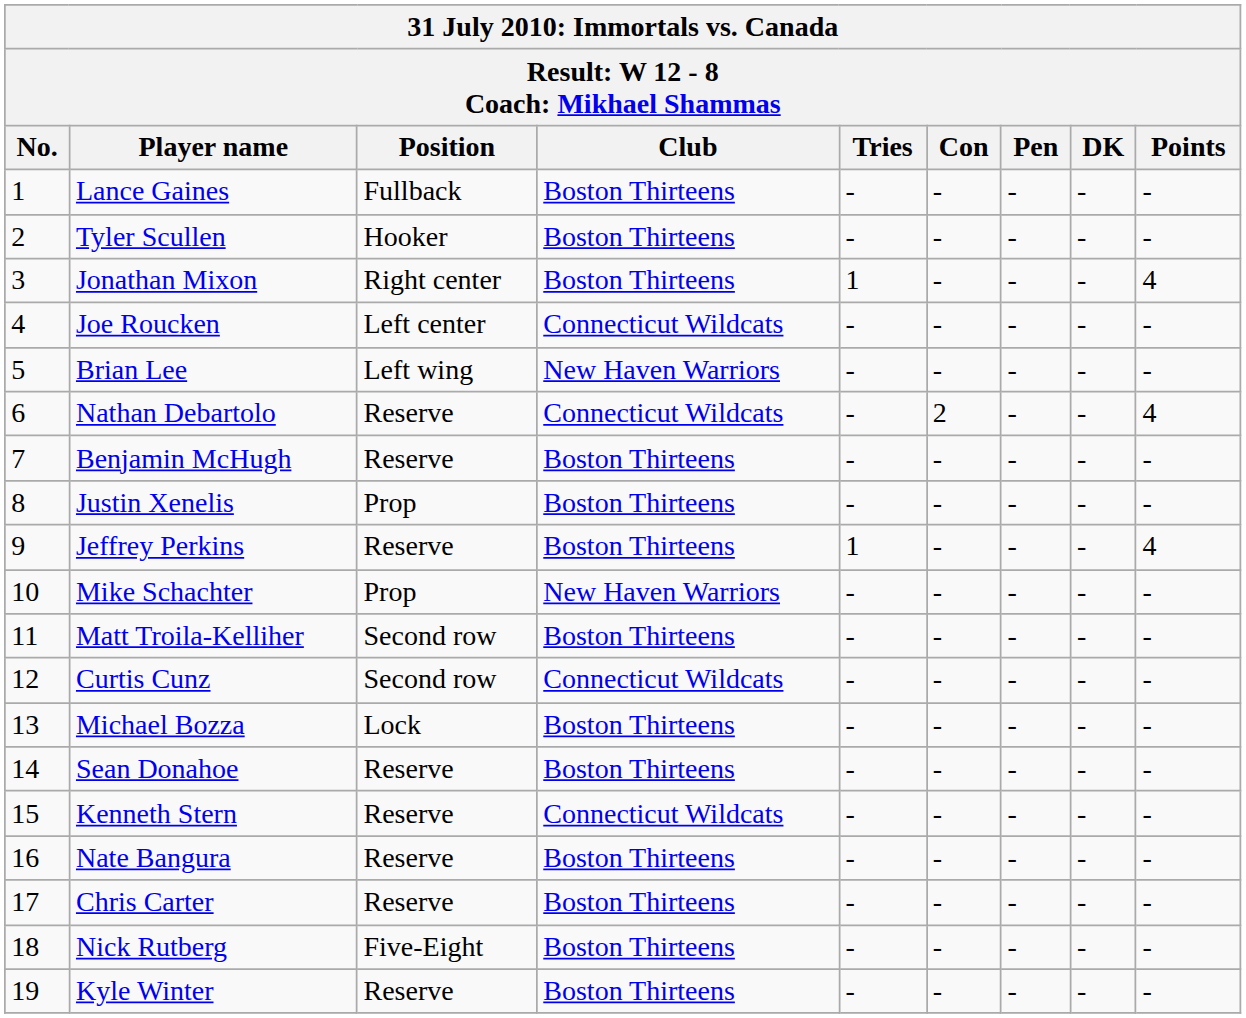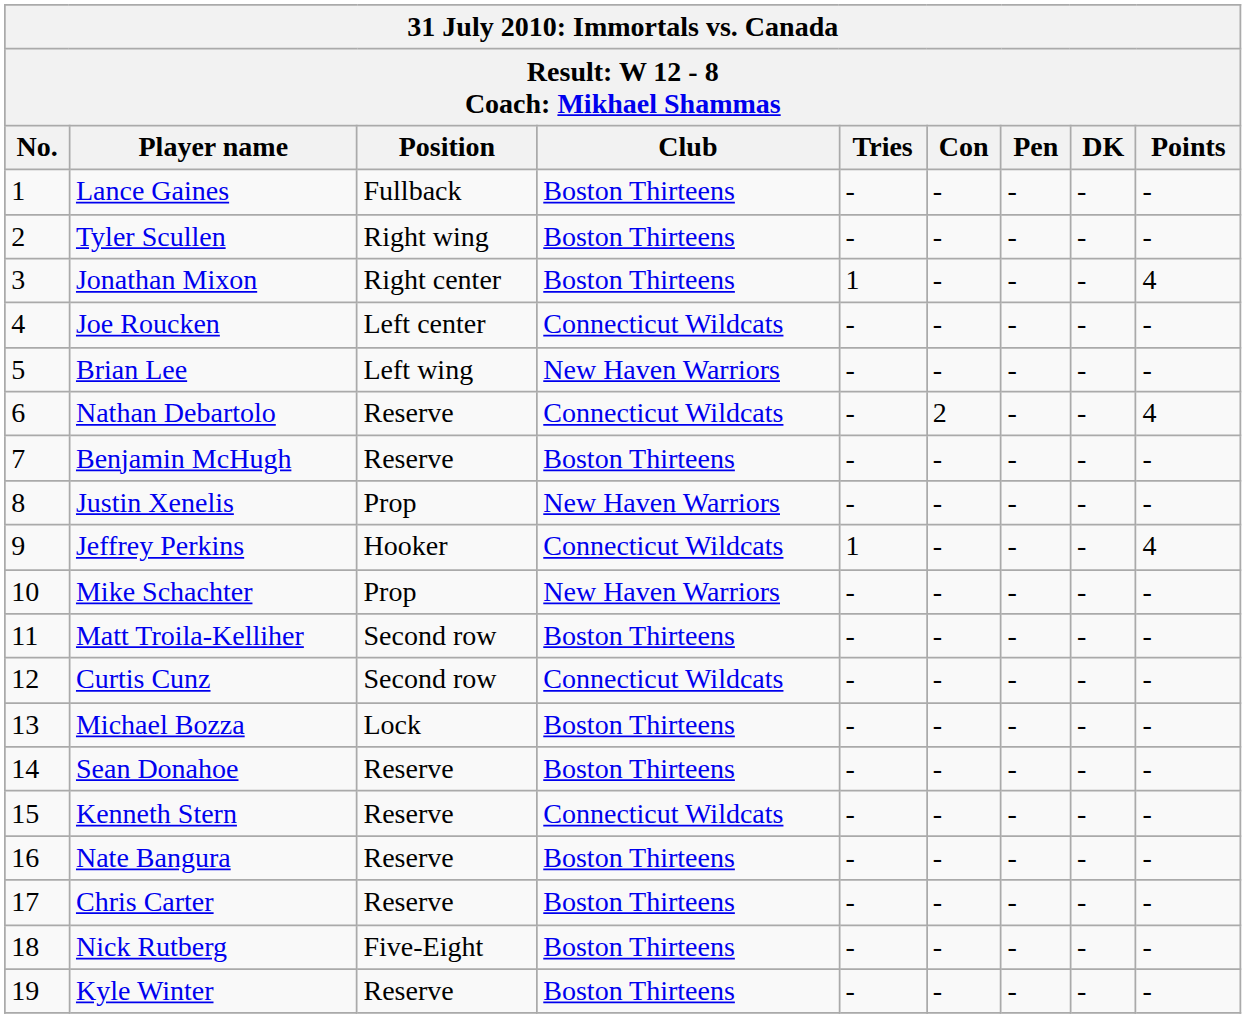 <table class="wikitable collapsible collapsed plainrowheaders" style="width: 80%;">
 <tr>
 <th colspan=9>31 July 2010: Immortals vs. Canada</th>
 </tr>
 <tr>
 <th colspan=9>Result: W 12 - 8<br>Coach: <a href='#'>Mikhael Shammas</a></th>
 </tr>
 <tr>
 <th scope="col">No.</th>
 <th scope="col">Player name</th>
 <th scope="col">Position</th>
 <th scope="col">Club</th>
 <th scope="col">Tries</th>
 <th scope="col">Con</th>
 <th scope="col">Pen</th>
 <th scope="col">DK</th>
 <th scope="col">Points</th>
 </tr>
 <tr>
 <td>1</td>
 <td><a href='#'>Lance Gaines</a></td>
 <td>Fullback</td>
 <td><a href='#'>Boston Thirteens</a></td>
 <td>-</td>
 <td>-</td>
 <td>-</td>
 <td>-</td>
 <td>-</td>
 </tr>
 <tr>
 <td>2</td>
 <td><a href='#'>Tyler Scullen</a></td>
-<td>Hooker</td>
+<td>Right wing</td>
 <td><a href='#'>Boston Thirteens</a></td>
 <td>-</td>
 <td>-</td>
 <td>-</td>
 <td>-</td>
 <td>-</td>
 </tr>
 <tr>
 <td>3</td>
 <td><a href='#'>Jonathan Mixon</a></td>
 <td>Right center</td>
 <td><a href='#'>Boston Thirteens</a></td>
 <td>1</td>
 <td>-</td>
 <td>-</td>
 <td>-</td>
 <td>4</td>
 </tr>
 <tr>
 <td>4</td>
 <td><a href='#'>Joe Roucken</a></td>
 <td>Left center</td>
 <td><a href='#'>Connecticut Wildcats</a></td>
 <td>-</td>
 <td>-</td>
 <td>-</td>
 <td>-</td>
 <td>-</td>
 </tr>
 <tr>
 <td>5</td>
 <td><a href='#'>Brian Lee</a></td>
 <td>Left wing</td>
 <td><a href='#'>New Haven Warriors</a></td>
 <td>-</td>
 <td>-</td>
 <td>-</td>
 <td>-</td>
 <td>-</td>
 </tr>
 <tr>
 <td>6</td>
 <td><a href='#'>Nathan Debartolo</a></td>
 <td>Reserve</td>
 <td><a href='#'>Connecticut Wildcats</a></td>
 <td>-</td>
 <td>2</td>
 <td>-</td>
 <td>-</td>
 <td>4</td>
 </tr>
 <tr>
 <td>7</td>
 <td><a href='#'>Benjamin McHugh</a></td>
 <td>Reserve</td>
 <td><a href='#'>Boston Thirteens</a></td>
 <td>-</td>
 <td>-</td>
 <td>-</td>
 <td>-</td>
 <td>-</td>
 </tr>
 <tr>
 <td>8</td>
 <td><a href='#'>Justin Xenelis</a></td>
 <td>Prop</td>
-<td><a href='#'>Boston Thirteens</a></td>
+<td><a href='#'>New Haven Warriors</a></td>
 <td>-</td>
 <td>-</td>
 <td>-</td>
 <td>-</td>
 <td>-</td>
 </tr>
 <tr>
 <td>9</td>
 <td><a href='#'>Jeffrey Perkins</a></td>
-<td>Reserve</td>
-<td><a href='#'>Boston Thirteens</a></td>
+<td>Hooker</td>
+<td><a href='#'>Connecticut Wildcats</a></td>
 <td>1</td>
 <td>-</td>
 <td>-</td>
 <td>-</td>
 <td>4</td>
 </tr>
 <tr>
 <td>10</td>
 <td><a href='#'>Mike Schachter</a></td>
 <td>Prop</td>
 <td><a href='#'>New Haven Warriors</a></td>
 <td>-</td>
 <td>-</td>
 <td>-</td>
 <td>-</td>
 <td>-</td>
 </tr>
 <tr>
 <td>11</td>
 <td><a href='#'>Matt Troila-Kelliher</a></td>
 <td>Second row</td>
 <td><a href='#'>Boston Thirteens</a></td>
 <td>-</td>
 <td>-</td>
 <td>-</td>
 <td>-</td>
 <td>-</td>
 </tr>
 <tr>
 <td>12</td>
 <td><a href='#'>Curtis Cunz</a></td>
 <td>Second row</td>
 <td><a href='#'>Connecticut Wildcats</a></td>
 <td>-</td>
 <td>-</td>
 <td>-</td>
 <td>-</td>
 <td>-</td>
 </tr>
 <tr>
 <td>13</td>
 <td><a href='#'>Michael Bozza</a></td>
 <td>Lock</td>
 <td><a href='#'>Boston Thirteens</a></td>
 <td>-</td>
 <td>-</td>
 <td>-</td>
 <td>-</td>
 <td>-</td>
 </tr>
 <tr>
 <td>14</td>
 <td><a href='#'>Sean Donahoe</a></td>
 <td>Reserve</td>
 <td><a href='#'>Boston Thirteens</a></td>
 <td>-</td>
 <td>-</td>
 <td>-</td>
 <td>-</td>
 <td>-</td>
 </tr>
 <tr>
 <td>15</td>
 <td><a href='#'>Kenneth Stern</a></td>
 <td>Reserve</td>
 <td><a href='#'>Connecticut Wildcats</a></td>
 <td>-</td>
 <td>-</td>
 <td>-</td>
 <td>-</td>
 <td>-</td>
 </tr>
 <tr>
 <td>16</td>
 <td><a href='#'>Nate Bangura</a></td>
 <td>Reserve</td>
 <td><a href='#'>Boston Thirteens</a></td>
 <td>-</td>
 <td>-</td>
 <td>-</td>
 <td>-</td>
 <td>-</td>
 </tr>
 <tr>
 <td>17</td>
 <td><a href='#'>Chris Carter</a></td>
 <td>Reserve</td>
 <td><a href='#'>Boston Thirteens</a></td>
 <td>-</td>
 <td>-</td>
 <td>-</td>
 <td>-</td>
 <td>-</td>
 </tr>
 <tr>
 <td>18</td>
 <td><a href='#'>Nick Rutberg</a></td>
 <td>Five-Eight</td>
 <td><a href='#'>Boston Thirteens</a></td>
 <td>-</td>
 <td>-</td>
 <td>-</td>
 <td>-</td>
 <td>-</td>
 </tr>
 <tr>
 <td>19</td>
 <td><a href='#'>Kyle Winter</a></td>
 <td>Reserve</td>
 <td><a href='#'>Boston Thirteens</a></td>
 <td>-</td>
 <td>-</td>
 <td>-</td>
 <td>-</td>
 <td>-</td>
 </tr>
 </table>
